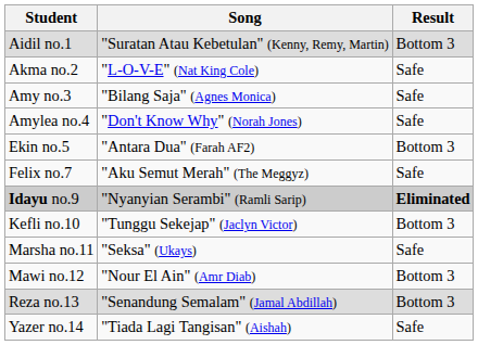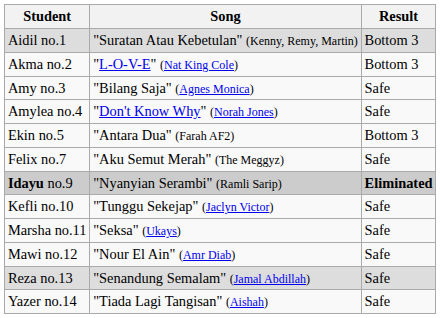 <table class="wikitable" style="font-size:90%;">
 <tr>
 <th>Student</th>
 <th>Song</th>
 <th>Result</th>
 </tr>
 <tr bgcolor="#DDDDDD">
 <td>Aidil no.1</td>
 <td>"Suratan Atau Kebetulan" <small>(Kenny, Remy, Martin)</small></td>
 <td>Bottom 3</td>
 </tr>
 <tr>
 <td>Akma no.2</td>
 <td>"<a href='#'>L-O-V-E</a>" <small>(<a href='#'>Nat King Cole</a>)</small></td>
-<td>Safe</td>
+<td>Bottom 3</td>
 </tr>
 <tr>
 <td>Amy no.3</td>
 <td>"Bilang Saja" <small>(<a href='#'>Agnes Monica</a>)</small></td>
 <td>Safe</td>
 </tr>
 <tr>
 <td>Amylea no.4</td>
 <td>"<a href='#'>Don't Know Why</a>" <small>(<a href='#'>Norah Jones</a>)</small></td>
 <td>Safe</td>
 </tr>
 <tr>
 <td>Ekin no.5</td>
 <td>"Antara Dua" <small>(Farah AF2)</small></td>
 <td>Bottom 3</td>
 </tr>
 <tr>
 <td>Felix no.7</td>
 <td>"Aku Semut Merah" <small>(The Meggyz)</small></td>
 <td>Safe</td>
 </tr>
 <tr bgcolor="#CCCCCC">
 <td><strong>Idayu</strong> no.9</td>
 <td>"Nyanyian Serambi" <small>(Ramli Sarip)</small></td>
 <td><strong>Eliminated</strong></td>
 </tr>
 <tr>
 <td>Kefli no.10</td>
 <td>"Tunggu Sekejap" <small>(<a href='#'>Jaclyn Victor</a>)</small></td>
-<td>Bottom 3</td>
+<td>Safe</td>
 </tr>
 <tr>
 <td>Marsha no.11</td>
 <td>"Seksa" <small>(<a href='#'>Ukays</a>)</small></td>
 <td>Safe</td>
 </tr>
 <tr>
 <td>Mawi no.12</td>
 <td>"Nour El Ain" <small>(<a href='#'>Amr Diab</a>)</small></td>
-<td>Bottom 3</td>
+<td>Safe</td>
 </tr>
 <tr bgcolor="#DDDDDD">
 <td>Reza no.13</td>
 <td>"Senandung Semalam" <small>(<a href='#'>Jamal Abdillah</a>)</small></td>
-<td>Bottom 3</td>
+<td>Safe</td>
 </tr>
 <tr>
 <td>Yazer no.14</td>
 <td>"Tiada Lagi Tangisan" <small>(<a href='#'>Aishah</a>)</small></td>
 <td>Safe</td>
 </tr>
 </table>
